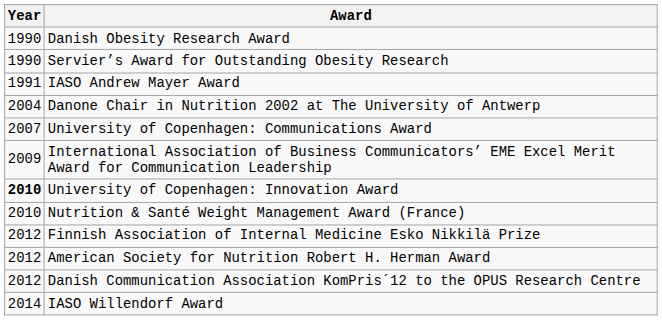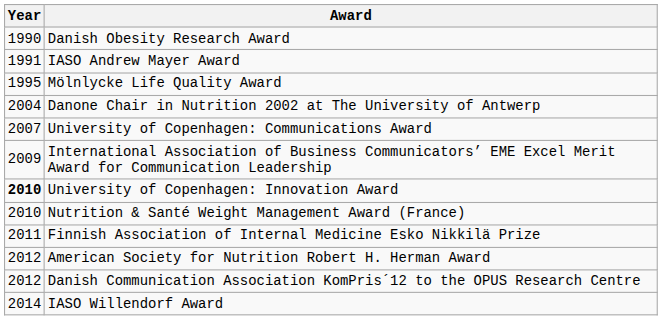 <table class="wikitable sortable">
 <tr>
 <th>Year</th>
 <th>Award</th>
 </tr>
 <tr>
 <td>1990</td>
 <td>Danish Obesity Research Award</td>
 </tr>
 <tr>
-<td>1990</td>
-<td>Servier’s Award for Outstanding Obesity Research</td>
+<td>1991</td>
+<td>IASO Andrew Mayer Award</td>
 </tr>
 <tr>
-<td>1991</td>
-<td>IASO Andrew Mayer Award</td>
+<td>1995</td>
+<td>Mölnlycke Life Quality Award</td>
 </tr>
 <tr>
 <td>2004</td>
 <td>Danone Chair in Nutrition 2002 at The University of Antwerp</td>
 </tr>
 <tr>
 <td>2007</td>
 <td>University of Copenhagen: Communications Award</td>
 </tr>
 <tr>
 <td>2009</td>
 <td>International Association of Business Communicators’ EME Excel Merit Award for Communication Leadership</td>
 </tr>
 <tr>
 <td><strong>2010</strong></td>
 <td>University of Copenhagen: Innovation Award</td>
 </tr>
 <tr>
 <td>2010</td>
 <td>Nutrition & Santé Weight Management Award (France)</td>
 </tr>
 <tr>
-<td>2012</td>
+<td>2011</td>
 <td>Finnish Association of Internal Medicine Esko Nikkilä Prize</td>
 </tr>
 <tr>
 <td>2012</td>
 <td>American Society for Nutrition Robert H. Herman Award</td>
 </tr>
 <tr>
 <td>2012</td>
 <td>Danish Communication Association KomPris´12 to the OPUS Research Centre</td>
 </tr>
 <tr>
 <td>2014</td>
 <td>IASO Willendorf Award</td>
 </tr>
 </table>
